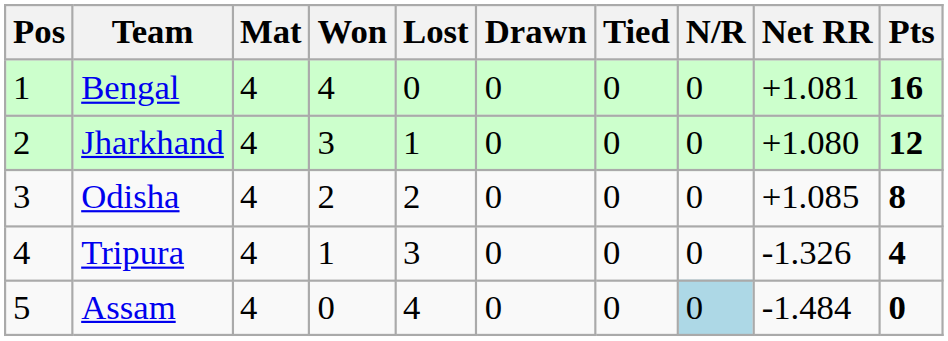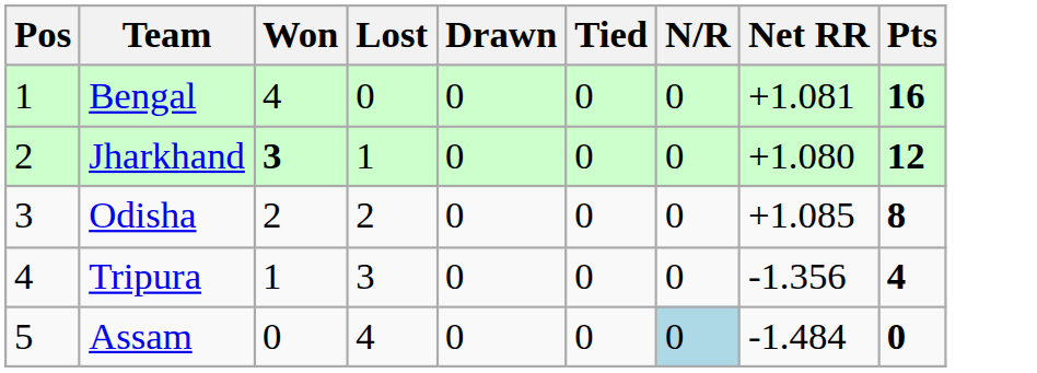 <table class="wikitable">
 <tr>
 <th>Pos</th>
 <th>Team</th>
-<th>Mat</th>
 <th>Won</th>
 <th>Lost</th>
 <th>Drawn</th>
 <th>Tied</th>
 <th>N/R</th>
 <th>Net RR</th>
 <th>Pts</th>
 </tr>
 <tr style="background:#cfc;">
 <td>1</td>
 <td><a href='#'>Bengal</a></td>
 <td>4</td>
-<td>4</td>
 <td>0</td>
 <td>0</td>
 <td>0</td>
 <td>0</td>
 <td>+1.081</td>
 <td><strong>16</strong></td>
 </tr>
 <tr style="background:#cfc;">
 <td>2</td>
 <td><a href='#'>Jharkhand</a></td>
-<td>4</td>
-<td>3</td>
+<td><strong>3</strong></td>
 <td>1</td>
 <td>0</td>
 <td>0</td>
 <td>0</td>
 <td>+1.080</td>
 <td><strong>12</strong></td>
 </tr>
 <tr>
 <td>3</td>
 <td><a href='#'>Odisha</a></td>
-<td>4</td>
 <td>2</td>
 <td>2</td>
 <td>0</td>
 <td>0</td>
 <td>0</td>
 <td>+1.085</td>
 <td><strong>8</strong></td>
 </tr>
 <tr>
 <td>4</td>
 <td><a href='#'>Tripura</a></td>
-<td>4</td>
 <td>1</td>
 <td>3</td>
 <td>0</td>
 <td>0</td>
 <td>0</td>
-<td>-1.326</td>
+<td>-1.356</td>
 <td><strong>4</strong></td>
 </tr>
 <tr>
 <td>5</td>
 <td><a href='#'>Assam</a></td>
-<td>4</td>
 <td>0</td>
 <td>4</td>
 <td>0</td>
 <td>0</td>
 <td style="background: lightblue;">0</td>
 <td>-1.484</td>
 <td><strong>0</strong></td>
 </tr>
 </table>
